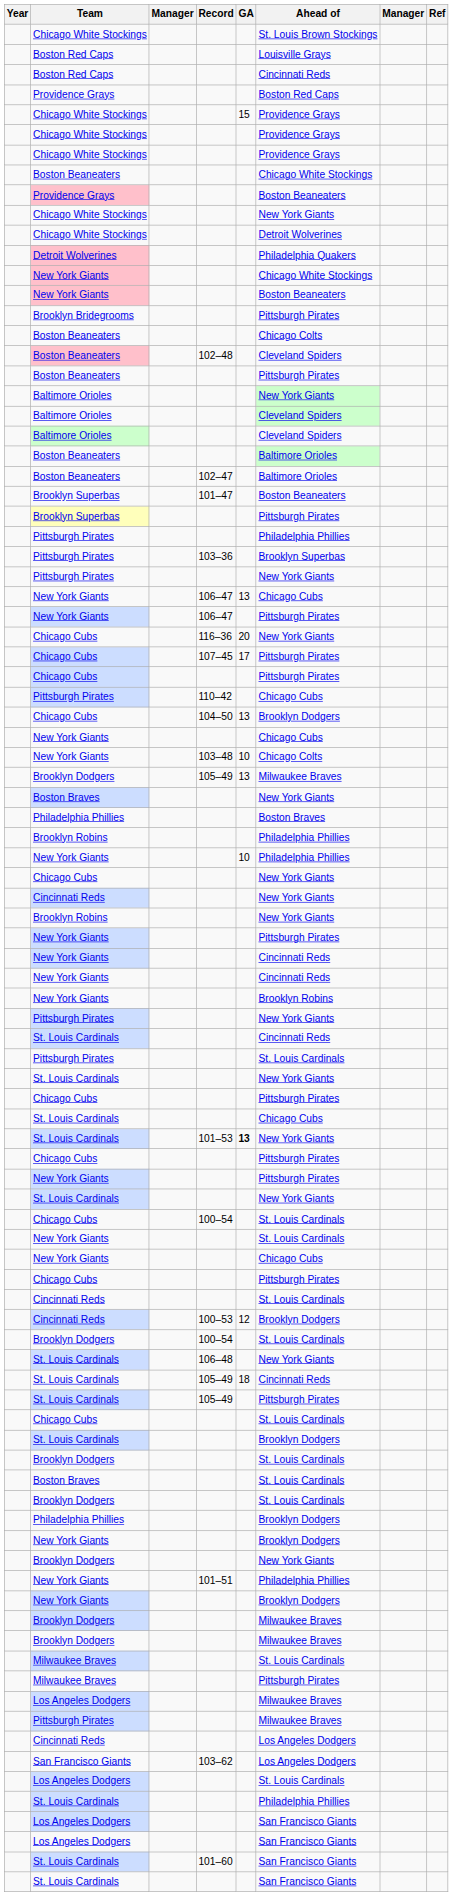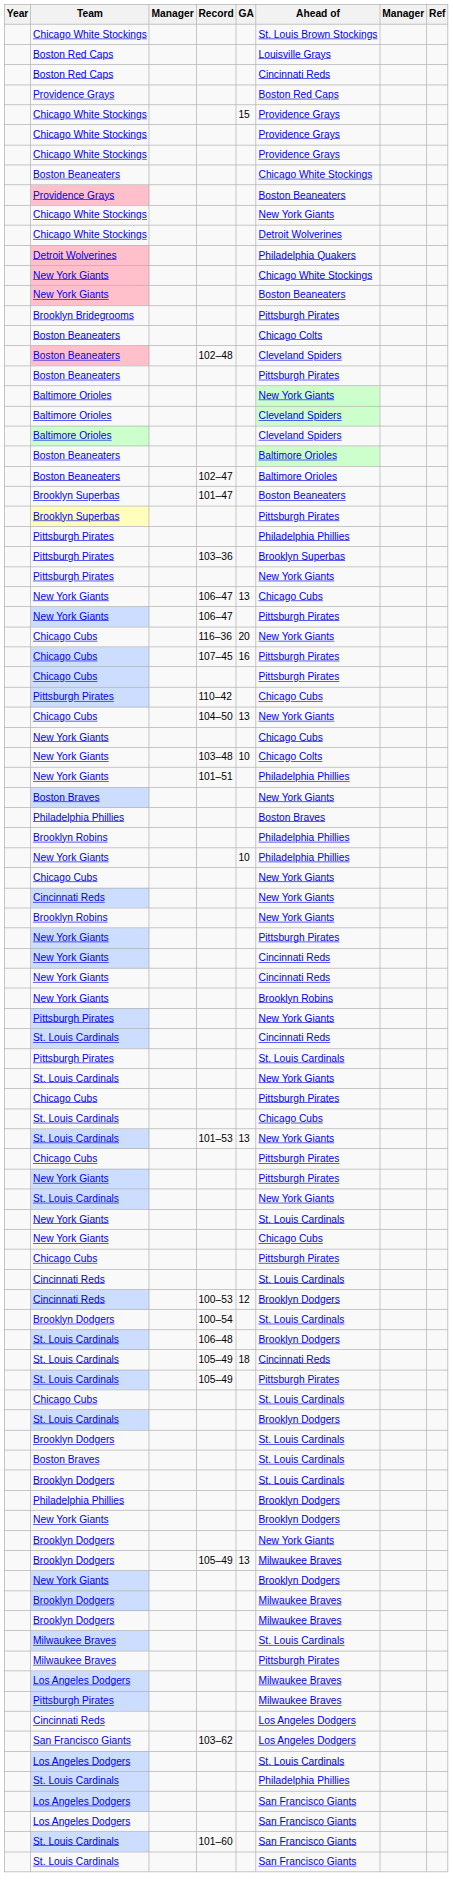 <table class="wikitable sortable sticky-header" style="font-size:1.00em; line-height:1.5em;">
 <tr>
 <th scope="col">Year</th>
 <th scope="col">Team</th>
 <th scope="col">Manager</th>
 <th scope="col">Record</th>
 <th scope="col">GA</th>
 <th scope="col">Ahead of</th>
 <th scope="col">Manager</th>
 <th scope="col" class="unsortable">Ref</th>
 </tr>
 <tr>
 <td align="center"></td>
 <td><a href='#'>Chicago White Stockings</a></td>
 <td></td>
 <td></td>
 <td></td>
 <td><a href='#'>St. Louis Brown Stockings</a></td>
 <td></td>
 <td></td>
 </tr>
 <tr>
 <td align="center"></td>
 <td><a href='#'>Boston Red Caps</a></td>
 <td></td>
 <td></td>
 <td></td>
 <td><a href='#'>Louisville Grays</a></td>
 <td></td>
 <td></td>
 </tr>
 <tr>
 <td align="center"></td>
 <td><a href='#'>Boston Red Caps</a></td>
 <td></td>
 <td></td>
 <td></td>
 <td><a href='#'>Cincinnati Reds</a></td>
 <td></td>
 <td></td>
 </tr>
 <tr>
 <td align="center"></td>
 <td><a href='#'>Providence Grays</a></td>
 <td></td>
 <td></td>
 <td></td>
 <td><a href='#'>Boston Red Caps</a></td>
 <td></td>
 <td></td>
 </tr>
 <tr>
 <td align="center"></td>
 <td><a href='#'>Chicago White Stockings</a></td>
 <td></td>
 <td></td>
 <td>15</td>
 <td><a href='#'>Providence Grays</a></td>
 <td></td>
 <td></td>
 </tr>
 <tr>
 <td align="center"></td>
 <td><a href='#'>Chicago White Stockings</a></td>
 <td></td>
 <td></td>
 <td></td>
 <td><a href='#'>Providence Grays</a></td>
 <td></td>
 <td></td>
 </tr>
 <tr>
 <td align="center"></td>
 <td><a href='#'>Chicago White Stockings</a></td>
 <td></td>
 <td></td>
 <td></td>
 <td><a href='#'>Providence Grays</a></td>
 <td></td>
 <td></td>
 </tr>
 <tr>
 <td align="center"></td>
 <td><a href='#'>Boston Beaneaters</a></td>
 <td></td>
 <td></td>
 <td></td>
 <td><a href='#'>Chicago White Stockings</a></td>
 <td></td>
 <td></td>
 </tr>
 <tr>
 <td align="center"></td>
 <td bgcolor="pink"><a href='#'>Providence Grays</a></td>
 <td></td>
 <td></td>
 <td></td>
 <td><a href='#'>Boston Beaneaters</a></td>
 <td></td>
 <td></td>
 </tr>
 <tr>
 <td align="center"></td>
 <td><a href='#'>Chicago White Stockings</a></td>
 <td></td>
 <td></td>
 <td></td>
 <td><a href='#'>New York Giants</a></td>
 <td></td>
 <td></td>
 </tr>
 <tr>
 <td align="center"></td>
 <td><a href='#'>Chicago White Stockings</a></td>
 <td></td>
 <td></td>
 <td></td>
 <td><a href='#'>Detroit Wolverines</a></td>
 <td></td>
 <td></td>
 </tr>
 <tr>
 <td align="center"></td>
 <td bgcolor="pink"><a href='#'>Detroit Wolverines</a></td>
 <td></td>
 <td></td>
 <td></td>
 <td><a href='#'>Philadelphia Quakers</a></td>
 <td></td>
 <td></td>
 </tr>
 <tr>
 <td align="center"></td>
 <td bgcolor="pink"><a href='#'>New York Giants</a></td>
 <td></td>
 <td></td>
 <td></td>
 <td><a href='#'>Chicago White Stockings</a></td>
 <td></td>
 <td></td>
 </tr>
 <tr>
 <td align="center"></td>
 <td bgcolor="pink"><a href='#'>New York Giants</a></td>
 <td></td>
 <td></td>
 <td></td>
 <td><a href='#'>Boston Beaneaters</a></td>
 <td></td>
 <td></td>
 </tr>
 <tr>
 <td align="center"></td>
 <td><a href='#'>Brooklyn Bridegrooms</a></td>
 <td></td>
 <td></td>
 <td></td>
 <td><a href='#'>Pittsburgh Pirates</a></td>
 <td></td>
 <td></td>
 </tr>
 <tr>
 <td align="center"></td>
 <td><a href='#'>Boston Beaneaters</a></td>
 <td></td>
 <td></td>
 <td></td>
 <td><a href='#'>Chicago Colts</a></td>
 <td></td>
 <td></td>
 </tr>
 <tr>
 <td align="center"></td>
 <td bgcolor="pink"><a href='#'>Boston Beaneaters</a></td>
 <td></td>
 <td>102–48</td>
 <td></td>
 <td><a href='#'>Cleveland Spiders</a></td>
 <td></td>
 <td></td>
 </tr>
 <tr>
 <td align="center"></td>
 <td><a href='#'>Boston Beaneaters</a></td>
 <td></td>
 <td></td>
 <td></td>
 <td><a href='#'>Pittsburgh Pirates</a></td>
 <td></td>
 <td></td>
 </tr>
 <tr>
 <td align="center"></td>
 <td><a href='#'>Baltimore Orioles</a></td>
 <td></td>
 <td></td>
 <td></td>
 <td bgcolor="#ccffcc"><a href='#'>New York Giants</a></td>
 <td></td>
 <td></td>
 </tr>
 <tr>
 <td align="center"></td>
 <td><a href='#'>Baltimore Orioles</a></td>
 <td></td>
 <td></td>
 <td></td>
 <td bgcolor="#ccffcc"><a href='#'>Cleveland Spiders</a></td>
 <td></td>
 <td></td>
 </tr>
 <tr>
 <td align="center"></td>
 <td bgcolor="#ccffcc"><a href='#'>Baltimore Orioles</a></td>
 <td></td>
 <td></td>
 <td></td>
 <td><a href='#'>Cleveland Spiders</a></td>
 <td></td>
 <td></td>
 </tr>
 <tr>
 <td align="center"></td>
 <td><a href='#'>Boston Beaneaters</a></td>
 <td></td>
 <td></td>
 <td></td>
 <td bgcolor="#ccffcc"><a href='#'>Baltimore Orioles</a></td>
 <td></td>
 <td></td>
 </tr>
 <tr>
 <td align="center"></td>
 <td><a href='#'>Boston Beaneaters</a></td>
 <td></td>
 <td>102–47</td>
 <td></td>
 <td><a href='#'>Baltimore Orioles</a></td>
 <td></td>
 <td></td>
 </tr>
 <tr>
 <td align="center"></td>
 <td><a href='#'>Brooklyn Superbas</a></td>
 <td></td>
 <td>101–47</td>
 <td></td>
 <td><a href='#'>Boston Beaneaters</a></td>
 <td></td>
 <td></td>
 </tr>
 <tr>
 <td align="center"></td>
 <td bgcolor="#ffffbb"><a href='#'>Brooklyn Superbas</a></td>
 <td></td>
 <td></td>
 <td></td>
 <td><a href='#'>Pittsburgh Pirates</a></td>
 <td></td>
 <td></td>
 </tr>
 <tr>
 <td align="center"></td>
 <td><a href='#'>Pittsburgh Pirates</a></td>
 <td></td>
 <td></td>
 <td></td>
 <td><a href='#'>Philadelphia Phillies</a></td>
 <td></td>
 <td></td>
 </tr>
 <tr>
 <td align="center"></td>
 <td><a href='#'>Pittsburgh Pirates</a></td>
 <td></td>
 <td>103–36</td>
 <td></td>
 <td><a href='#'>Brooklyn Superbas</a></td>
 <td></td>
 <td></td>
 </tr>
 <tr>
 <td align="center"></td>
 <td><a href='#'>Pittsburgh Pirates</a></td>
 <td></td>
 <td></td>
 <td></td>
 <td><a href='#'>New York Giants</a></td>
 <td></td>
 <td></td>
 </tr>
 <tr>
 <td align="center"></td>
 <td><a href='#'>New York Giants</a></td>
 <td></td>
 <td>106–47</td>
 <td>13</td>
 <td><a href='#'>Chicago Cubs</a></td>
 <td></td>
 <td></td>
 </tr>
 <tr>
 <td align="center"></td>
 <td bgcolor="#ccddff"><a href='#'>New York Giants</a></td>
 <td></td>
 <td>106–47</td>
 <td></td>
 <td><a href='#'>Pittsburgh Pirates</a></td>
 <td></td>
 <td></td>
 </tr>
 <tr>
 <td align="center"></td>
 <td><a href='#'>Chicago Cubs</a></td>
 <td></td>
 <td>116–36</td>
 <td>20</td>
 <td><a href='#'>New York Giants</a></td>
 <td></td>
 <td></td>
 </tr>
 <tr>
 <td align="center"></td>
 <td bgcolor="#ccddff"><a href='#'>Chicago Cubs</a></td>
 <td></td>
 <td>107–45</td>
-<td>17</td>
+<td>16</td>
 <td><a href='#'>Pittsburgh Pirates</a></td>
 <td></td>
 <td></td>
 </tr>
 <tr>
 <td align="center"></td>
 <td bgcolor="#ccddff"><a href='#'>Chicago Cubs</a></td>
 <td></td>
 <td></td>
 <td></td>
 <td><a href='#'>Pittsburgh Pirates</a></td>
 <td></td>
 <td></td>
 </tr>
 <tr>
 <td align="center"></td>
 <td bgcolor="#ccddff"><a href='#'>Pittsburgh Pirates</a></td>
 <td></td>
 <td>110–42</td>
 <td></td>
 <td><a href='#'>Chicago Cubs</a></td>
 <td></td>
 <td></td>
 </tr>
 <tr>
 <td align="center"></td>
 <td><a href='#'>Chicago Cubs</a></td>
 <td></td>
 <td>104–50</td>
 <td>13</td>
-<td><a href='#'>Brooklyn Dodgers</a></td>
+<td><a href='#'>New York Giants</a></td>
 <td></td>
 <td></td>
 </tr>
 <tr>
 <td align="center"></td>
 <td><a href='#'>New York Giants</a></td>
 <td></td>
 <td></td>
 <td></td>
 <td><a href='#'>Chicago Cubs</a></td>
 <td></td>
 <td></td>
 </tr>
 <tr>
 <td align="center"></td>
 <td><a href='#'>New York Giants</a></td>
 <td></td>
 <td>103–48</td>
 <td>10</td>
 <td><a href='#'>Chicago Colts</a></td>
 <td></td>
 <td></td>
 </tr>
 <tr>
 <td align="center"></td>
-<td><a href='#'>Brooklyn Dodgers</a></td>
+<td><a href='#'>New York Giants</a></td>
 <td></td>
-<td>105–49</td>
-<td>13</td>
-<td><a href='#'>Milwaukee Braves</a></td>
+<td>101–51</td>
+<td></td>
+<td><a href='#'>Philadelphia Phillies</a></td>
 <td></td>
 <td></td>
 </tr>
 <tr>
 <td align="center"></td>
 <td bgcolor="#ccddff"><a href='#'>Boston Braves</a></td>
 <td></td>
 <td></td>
 <td></td>
 <td><a href='#'>New York Giants</a></td>
 <td></td>
 <td></td>
 </tr>
 <tr>
 <td align="center"></td>
 <td><a href='#'>Philadelphia Phillies</a></td>
 <td></td>
 <td></td>
 <td></td>
 <td><a href='#'>Boston Braves</a></td>
 <td></td>
 <td></td>
 </tr>
 <tr>
 <td align="center"></td>
 <td><a href='#'>Brooklyn Robins</a></td>
 <td></td>
 <td></td>
 <td></td>
 <td><a href='#'>Philadelphia Phillies</a></td>
 <td></td>
 <td></td>
 </tr>
 <tr>
 <td align="center"></td>
 <td><a href='#'>New York Giants</a></td>
 <td></td>
 <td></td>
 <td>10</td>
 <td><a href='#'>Philadelphia Phillies</a></td>
 <td></td>
 <td></td>
 </tr>
 <tr>
 <td align="center"></td>
 <td><a href='#'>Chicago Cubs</a></td>
 <td></td>
 <td></td>
 <td></td>
 <td><a href='#'>New York Giants</a></td>
 <td></td>
 <td></td>
 </tr>
 <tr>
 <td align="center"></td>
 <td bgcolor="#ccddff"><a href='#'>Cincinnati Reds</a></td>
 <td></td>
 <td></td>
 <td></td>
 <td><a href='#'>New York Giants</a></td>
 <td></td>
 <td></td>
 </tr>
 <tr>
 <td align="center"></td>
 <td><a href='#'>Brooklyn Robins</a></td>
 <td></td>
 <td></td>
 <td></td>
 <td><a href='#'>New York Giants</a></td>
 <td></td>
 <td></td>
 </tr>
 <tr>
 <td align="center"></td>
 <td bgcolor="#ccddff"><a href='#'>New York Giants</a></td>
 <td></td>
 <td></td>
 <td></td>
 <td><a href='#'>Pittsburgh Pirates</a></td>
 <td></td>
 <td></td>
 </tr>
 <tr>
 <td align="center"></td>
 <td bgcolor="#ccddff"><a href='#'>New York Giants</a></td>
 <td></td>
 <td></td>
 <td></td>
 <td><a href='#'>Cincinnati Reds</a></td>
 <td></td>
 <td></td>
 </tr>
 <tr>
 <td align="center"></td>
 <td><a href='#'>New York Giants</a></td>
 <td></td>
 <td></td>
 <td></td>
 <td><a href='#'>Cincinnati Reds</a></td>
 <td></td>
 <td></td>
 </tr>
 <tr>
 <td align="center"></td>
 <td><a href='#'>New York Giants</a></td>
 <td></td>
 <td></td>
 <td></td>
 <td><a href='#'>Brooklyn Robins</a></td>
 <td></td>
 <td></td>
 </tr>
 <tr>
 <td align="center"></td>
 <td bgcolor="#ccddff"><a href='#'>Pittsburgh Pirates</a></td>
 <td></td>
 <td></td>
 <td></td>
 <td><a href='#'>New York Giants</a></td>
 <td></td>
 <td></td>
 </tr>
 <tr>
 <td align="center"></td>
 <td bgcolor="#ccddff"><a href='#'>St. Louis Cardinals</a></td>
 <td></td>
 <td></td>
 <td></td>
 <td><a href='#'>Cincinnati Reds</a></td>
 <td></td>
 <td></td>
 </tr>
 <tr>
 <td align="center"></td>
 <td><a href='#'>Pittsburgh Pirates</a></td>
 <td></td>
 <td></td>
 <td></td>
 <td><a href='#'>St. Louis Cardinals</a></td>
 <td></td>
 <td></td>
 </tr>
 <tr>
 <td align="center"></td>
 <td><a href='#'>St. Louis Cardinals</a></td>
 <td></td>
 <td></td>
 <td></td>
 <td><a href='#'>New York Giants</a></td>
 <td></td>
 <td></td>
 </tr>
 <tr>
 <td align="center"></td>
 <td><a href='#'>Chicago Cubs</a></td>
 <td></td>
 <td></td>
 <td></td>
 <td><a href='#'>Pittsburgh Pirates</a></td>
 <td></td>
 <td></td>
 </tr>
 <tr>
 <td align="center"></td>
 <td><a href='#'>St. Louis Cardinals</a></td>
 <td></td>
 <td></td>
 <td></td>
 <td><a href='#'>Chicago Cubs</a></td>
 <td></td>
 <td></td>
 </tr>
 <tr>
 <td align="center"></td>
 <td bgcolor="#ccddff"><a href='#'>St. Louis Cardinals</a></td>
 <td></td>
 <td>101–53</td>
-<td><strong>13</strong></td>
+<td>13</td>
 <td><a href='#'>New York Giants</a></td>
 <td></td>
 <td></td>
 </tr>
 <tr>
 <td align="center"></td>
 <td><a href='#'>Chicago Cubs</a></td>
 <td></td>
 <td></td>
 <td></td>
 <td><a href='#'>Pittsburgh Pirates</a></td>
 <td></td>
 <td></td>
 </tr>
 <tr>
 <td align="center"></td>
 <td bgcolor="#ccddff"><a href='#'>New York Giants</a></td>
 <td></td>
 <td></td>
 <td></td>
 <td><a href='#'>Pittsburgh Pirates</a></td>
 <td></td>
 <td></td>
 </tr>
 <tr>
 <td align="center"></td>
 <td bgcolor="#ccddff"><a href='#'>St. Louis Cardinals</a></td>
 <td></td>
 <td></td>
 <td></td>
 <td><a href='#'>New York Giants</a></td>
-<td></td>
-<td></td>
-</tr>
-<tr>
-<td align="center"></td>
-<td><a href='#'>Chicago Cubs</a></td>
-<td></td>
-<td>100–54</td>
-<td></td>
-<td><a href='#'>St. Louis Cardinals</a></td>
 <td></td>
 <td></td>
 </tr>
 <tr>
 <td align="center"></td>
 <td><a href='#'>New York Giants</a></td>
 <td></td>
 <td></td>
 <td></td>
 <td><a href='#'>St. Louis Cardinals</a></td>
 <td></td>
 <td></td>
 </tr>
 <tr>
 <td align="center"></td>
 <td><a href='#'>New York Giants</a></td>
 <td></td>
 <td></td>
 <td></td>
 <td><a href='#'>Chicago Cubs</a></td>
 <td></td>
 <td></td>
 </tr>
 <tr>
 <td align="center"></td>
 <td><a href='#'>Chicago Cubs</a></td>
 <td></td>
 <td></td>
 <td></td>
 <td><a href='#'>Pittsburgh Pirates</a></td>
 <td></td>
 <td></td>
 </tr>
 <tr>
 <td align="center"></td>
 <td><a href='#'>Cincinnati Reds</a></td>
 <td></td>
 <td></td>
 <td></td>
 <td><a href='#'>St. Louis Cardinals</a></td>
 <td></td>
 <td></td>
 </tr>
 <tr>
 <td align="center"></td>
 <td bgcolor="#ccddff"><a href='#'>Cincinnati Reds</a></td>
 <td></td>
 <td>100–53</td>
 <td>12</td>
 <td><a href='#'>Brooklyn Dodgers</a></td>
 <td></td>
 <td></td>
 </tr>
 <tr>
 <td align="center"></td>
 <td><a href='#'>Brooklyn Dodgers</a></td>
 <td></td>
 <td>100–54</td>
 <td></td>
 <td><a href='#'>St. Louis Cardinals</a></td>
 <td></td>
 <td></td>
 </tr>
 <tr>
 <td align="center"></td>
 <td bgcolor="#ccddff"><a href='#'>St. Louis Cardinals</a></td>
 <td></td>
 <td>106–48</td>
 <td></td>
-<td><a href='#'>New York Giants</a></td>
+<td><a href='#'>Brooklyn Dodgers</a></td>
 <td></td>
 <td></td>
 </tr>
 <tr>
 <td align="center"></td>
 <td><a href='#'>St. Louis Cardinals</a></td>
 <td></td>
 <td>105–49</td>
 <td>18</td>
 <td><a href='#'>Cincinnati Reds</a></td>
 <td></td>
 <td></td>
 </tr>
 <tr>
 <td align="center"></td>
 <td bgcolor="#ccddff"><a href='#'>St. Louis Cardinals</a></td>
 <td></td>
 <td>105–49</td>
 <td></td>
 <td><a href='#'>Pittsburgh Pirates</a></td>
 <td></td>
 <td></td>
 </tr>
 <tr>
 <td align="center"></td>
 <td><a href='#'>Chicago Cubs</a></td>
 <td></td>
 <td></td>
 <td></td>
 <td><a href='#'>St. Louis Cardinals</a></td>
 <td></td>
 <td></td>
 </tr>
 <tr>
 <td align="center"></td>
 <td bgcolor="#ccddff"><a href='#'>St. Louis Cardinals</a></td>
 <td></td>
 <td></td>
 <td></td>
 <td><a href='#'>Brooklyn Dodgers</a></td>
 <td></td>
 <td></td>
 </tr>
 <tr>
 <td align="center"></td>
 <td><a href='#'>Brooklyn Dodgers</a></td>
 <td></td>
 <td></td>
 <td></td>
 <td><a href='#'>St. Louis Cardinals</a></td>
 <td></td>
 <td></td>
 </tr>
 <tr>
 <td align="center"></td>
 <td><a href='#'>Boston Braves</a></td>
 <td></td>
 <td></td>
 <td></td>
 <td><a href='#'>St. Louis Cardinals</a></td>
 <td></td>
 <td></td>
 </tr>
 <tr>
 <td align="center"></td>
 <td><a href='#'>Brooklyn Dodgers</a></td>
 <td></td>
 <td></td>
 <td></td>
 <td><a href='#'>St. Louis Cardinals</a></td>
 <td></td>
 <td></td>
 </tr>
 <tr>
 <td align="center"></td>
 <td><a href='#'>Philadelphia Phillies</a></td>
 <td></td>
 <td></td>
 <td></td>
 <td><a href='#'>Brooklyn Dodgers</a></td>
 <td></td>
 <td></td>
 </tr>
 <tr>
 <td align="center"></td>
 <td><a href='#'>New York Giants</a></td>
 <td></td>
 <td></td>
 <td></td>
 <td><a href='#'>Brooklyn Dodgers</a></td>
 <td></td>
 <td></td>
 </tr>
 <tr>
 <td align="center"></td>
 <td><a href='#'>Brooklyn Dodgers</a></td>
 <td></td>
 <td></td>
 <td></td>
 <td><a href='#'>New York Giants</a></td>
 <td></td>
 <td></td>
 </tr>
 <tr>
 <td align="center"></td>
-<td><a href='#'>New York Giants</a></td>
+<td><a href='#'>Brooklyn Dodgers</a></td>
 <td></td>
-<td>101–51</td>
-<td></td>
-<td><a href='#'>Philadelphia Phillies</a></td>
+<td>105–49</td>
+<td>13</td>
+<td><a href='#'>Milwaukee Braves</a></td>
 <td></td>
 <td></td>
 </tr>
 <tr>
 <td align="center"></td>
 <td bgcolor="#ccddff"><a href='#'>New York Giants</a></td>
 <td></td>
 <td></td>
 <td></td>
 <td><a href='#'>Brooklyn Dodgers</a></td>
 <td></td>
 <td></td>
 </tr>
 <tr>
 <td align="center"></td>
 <td bgcolor="#ccddff"><a href='#'>Brooklyn Dodgers</a></td>
 <td></td>
 <td></td>
 <td></td>
 <td><a href='#'>Milwaukee Braves</a></td>
 <td></td>
 <td></td>
 </tr>
 <tr>
 <td align="center"></td>
 <td><a href='#'>Brooklyn Dodgers</a></td>
 <td></td>
 <td></td>
 <td></td>
 <td><a href='#'>Milwaukee Braves</a></td>
 <td></td>
 <td></td>
 </tr>
 <tr>
 <td align="center"></td>
 <td bgcolor="#ccddff"><a href='#'>Milwaukee Braves</a></td>
 <td></td>
 <td></td>
 <td></td>
 <td><a href='#'>St. Louis Cardinals</a></td>
 <td></td>
 <td></td>
 </tr>
 <tr>
 <td align="center"></td>
 <td><a href='#'>Milwaukee Braves</a></td>
 <td></td>
 <td></td>
 <td></td>
 <td><a href='#'>Pittsburgh Pirates</a></td>
 <td></td>
 <td></td>
 </tr>
 <tr>
 <td align="center"></td>
 <td bgcolor="#ccddff"><a href='#'>Los Angeles Dodgers</a></td>
 <td></td>
 <td></td>
 <td></td>
 <td><a href='#'>Milwaukee Braves</a></td>
 <td></td>
 <td></td>
 </tr>
 <tr>
 <td align="center"></td>
 <td bgcolor="#ccddff"><a href='#'>Pittsburgh Pirates</a></td>
 <td></td>
 <td></td>
 <td></td>
 <td><a href='#'>Milwaukee Braves</a></td>
 <td></td>
 <td></td>
 </tr>
 <tr>
 <td align="center"></td>
 <td><a href='#'>Cincinnati Reds</a></td>
 <td></td>
 <td></td>
 <td></td>
 <td><a href='#'>Los Angeles Dodgers</a></td>
 <td></td>
 <td></td>
 </tr>
 <tr>
 <td align="center"></td>
 <td><a href='#'>San Francisco Giants</a></td>
 <td></td>
 <td>103–62</td>
 <td></td>
 <td><a href='#'>Los Angeles Dodgers</a></td>
 <td></td>
 <td></td>
 </tr>
 <tr>
 <td align="center"></td>
 <td bgcolor="#ccddff"><a href='#'>Los Angeles Dodgers</a></td>
 <td></td>
 <td></td>
 <td></td>
 <td><a href='#'>St. Louis Cardinals</a></td>
 <td></td>
 <td></td>
 </tr>
 <tr>
 <td align="center"></td>
 <td bgcolor="#ccddff"><a href='#'>St. Louis Cardinals</a></td>
 <td></td>
 <td></td>
 <td></td>
 <td><a href='#'>Philadelphia Phillies</a></td>
 <td></td>
 <td></td>
 </tr>
 <tr>
 <td align="center"></td>
 <td bgcolor="#ccddff"><a href='#'>Los Angeles Dodgers</a></td>
 <td></td>
 <td></td>
 <td></td>
 <td><a href='#'>San Francisco Giants</a></td>
 <td></td>
 <td></td>
 </tr>
 <tr>
 <td align="center"></td>
 <td><a href='#'>Los Angeles Dodgers</a></td>
 <td></td>
 <td></td>
 <td></td>
 <td><a href='#'>San Francisco Giants</a></td>
 <td></td>
 <td></td>
 </tr>
 <tr>
 <td align="center"></td>
 <td bgcolor="#ccddff"><a href='#'>St. Louis Cardinals</a></td>
 <td></td>
 <td>101–60</td>
 <td></td>
 <td><a href='#'>San Francisco Giants</a></td>
 <td></td>
 <td></td>
 </tr>
 <tr>
 <td align="center"></td>
 <td><a href='#'>St. Louis Cardinals</a></td>
 <td></td>
 <td></td>
 <td></td>
 <td><a href='#'>San Francisco Giants</a></td>
 <td></td>
 <td></td>
 </tr>
 </table>
